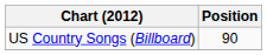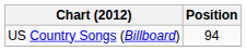 <table class="wikitable sortable">
 <tr>
 <th scope="col">Chart (2012)</th>
 <th scope="col">Position</th>
 </tr>
 <tr>
 <td>US <a href='#'>Country Songs</a> (<em><a href='#'>Billboard</a></em>)</td>
-<td align="center">90</td>
+<td align="center">94</td>
 </tr>
 <tr>
 </tr>
 </table>
